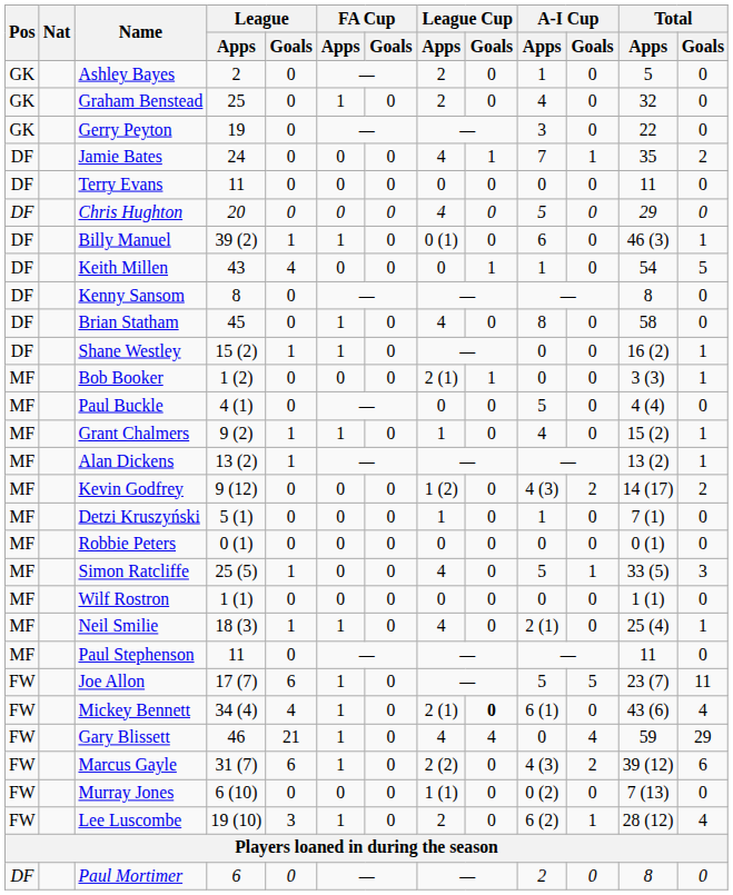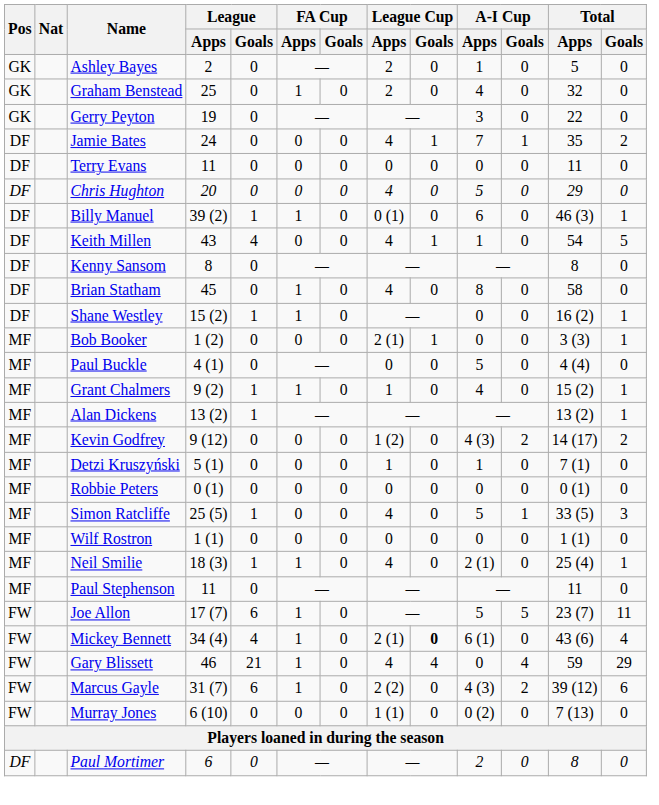 <table class="wikitable" style="text-align:center">
 <tr>
 <th rowspan="2">Pos</th>
 <th rowspan="2">Nat</th>
 <th rowspan="2">Name</th>
 <th colspan="2" style="width:85px;">League</th>
 <th colspan="2" style="width:85px;">FA Cup</th>
 <th colspan="2" style="width:85px;">League Cup</th>
 <th colspan="2" style="width:85px;">A-I Cup</th>
 <th colspan="2" style="width:85px;">Total</th>
 </tr>
 <tr>
 <th>Apps</th>
 <th>Goals</th>
 <th>Apps</th>
 <th>Goals</th>
 <th>Apps</th>
 <th>Goals</th>
 <th>Apps</th>
 <th>Goals</th>
 <th>Apps</th>
 <th>Goals</th>
 </tr>
 <tr>
 <td>GK</td>
 <td></td>
 <td style="text-align:left;"><a href='#'>Ashley Bayes</a></td>
 <td>2</td>
 <td>0</td>
 <td colspan="2"><em>—</em></td>
 <td>2</td>
 <td>0</td>
 <td>1</td>
 <td>0</td>
 <td>5</td>
 <td>0</td>
 </tr>
 <tr>
 <td>GK</td>
 <td></td>
 <td style="text-align:left;"><a href='#'>Graham Benstead</a></td>
 <td>25</td>
 <td>0</td>
 <td>1</td>
 <td>0</td>
 <td>2</td>
 <td>0</td>
 <td>4</td>
 <td>0</td>
 <td>32</td>
 <td>0</td>
 </tr>
 <tr>
 <td>GK</td>
 <td></td>
 <td style="text-align:left;"><a href='#'>Gerry Peyton</a></td>
 <td>19</td>
 <td>0</td>
 <td colspan="2"><em>—</em></td>
 <td colspan="2"><em>—</em></td>
 <td>3</td>
 <td>0</td>
 <td>22</td>
 <td>0</td>
 </tr>
 <tr>
 <td>DF</td>
 <td></td>
 <td style="text-align:left;"><a href='#'>Jamie Bates</a></td>
 <td>24</td>
 <td>0</td>
 <td>0</td>
 <td>0</td>
 <td>4</td>
 <td>1</td>
 <td>7</td>
 <td>1</td>
 <td>35</td>
 <td>2</td>
 </tr>
 <tr>
 <td>DF</td>
 <td></td>
 <td style="text-align:left;"><a href='#'>Terry Evans</a></td>
 <td>11</td>
 <td>0</td>
 <td>0</td>
 <td>0</td>
 <td>0</td>
 <td>0</td>
 <td>0</td>
 <td>0</td>
 <td>11</td>
 <td>0</td>
 </tr>
 <tr>
 <td><em>DF</em></td>
 <td><em></em></td>
 <td style="text-align:left;"><em><a href='#'>Chris Hughton</a></em></td>
 <td><em>20</em></td>
 <td><em>0</em></td>
 <td><em>0</em></td>
 <td><em>0</em></td>
 <td><em>4</em></td>
 <td><em>0</em></td>
 <td><em>5</em></td>
 <td><em>0</em></td>
 <td><em>29</em></td>
 <td><em>0</em></td>
 </tr>
 <tr>
 <td>DF</td>
 <td></td>
 <td style="text-align:left;"><a href='#'>Billy Manuel</a></td>
 <td>39 (2)</td>
 <td>1</td>
 <td>1</td>
 <td>0</td>
 <td>0 (1)</td>
 <td>0</td>
 <td>6</td>
 <td>0</td>
 <td>46 (3)</td>
 <td>1</td>
 </tr>
 <tr>
 <td>DF</td>
 <td></td>
 <td style="text-align:left;"><a href='#'>Keith Millen</a></td>
 <td>43</td>
 <td>4</td>
 <td>0</td>
 <td>0</td>
-<td>0</td>
+<td>4</td>
 <td>1</td>
 <td>1</td>
 <td>0</td>
 <td>54</td>
 <td>5</td>
 </tr>
 <tr>
 <td>DF</td>
 <td></td>
 <td style="text-align:left;"><a href='#'>Kenny Sansom</a></td>
 <td>8</td>
 <td>0</td>
 <td colspan="2"><em>—</em></td>
 <td colspan="2"><em>—</em></td>
 <td colspan="2"><em>—</em></td>
 <td>8</td>
 <td>0</td>
 </tr>
 <tr>
 <td>DF</td>
 <td></td>
 <td style="text-align:left;"><a href='#'>Brian Statham</a></td>
 <td>45</td>
 <td>0</td>
 <td>1</td>
 <td>0</td>
 <td>4</td>
 <td>0</td>
 <td>8</td>
 <td>0</td>
 <td>58</td>
 <td>0</td>
 </tr>
 <tr>
 <td>DF</td>
 <td></td>
 <td style="text-align:left;"><a href='#'>Shane Westley</a></td>
 <td>15 (2)</td>
 <td>1</td>
 <td>1</td>
 <td>0</td>
 <td colspan="2"><em>—</em></td>
 <td>0</td>
 <td>0</td>
 <td>16 (2)</td>
 <td>1</td>
 </tr>
 <tr>
 <td>MF</td>
 <td></td>
 <td style="text-align:left;"><a href='#'>Bob Booker</a></td>
 <td>1 (2)</td>
 <td>0</td>
 <td>0</td>
 <td>0</td>
 <td>2 (1)</td>
 <td>1</td>
 <td>0</td>
 <td>0</td>
 <td>3 (3)</td>
 <td>1</td>
 </tr>
 <tr>
 <td>MF</td>
 <td></td>
 <td style="text-align:left;"><a href='#'>Paul Buckle</a></td>
 <td>4 (1)</td>
 <td>0</td>
 <td colspan="2"><em>—</em></td>
 <td>0</td>
 <td>0</td>
 <td>5</td>
 <td>0</td>
 <td>4 (4)</td>
 <td>0</td>
 </tr>
 <tr>
 <td>MF</td>
 <td></td>
 <td style="text-align:left;"><a href='#'>Grant Chalmers</a></td>
 <td>9 (2)</td>
 <td>1</td>
 <td>1</td>
 <td>0</td>
 <td>1</td>
 <td>0</td>
 <td>4</td>
 <td>0</td>
 <td>15 (2)</td>
 <td>1</td>
 </tr>
 <tr>
 <td>MF</td>
 <td></td>
 <td style="text-align:left;"><a href='#'>Alan Dickens</a></td>
 <td>13 (2)</td>
 <td>1</td>
 <td colspan="2"><em>—</em></td>
 <td colspan="2"><em>—</em></td>
 <td colspan="2"><em>—</em></td>
 <td>13 (2)</td>
 <td>1</td>
 </tr>
 <tr>
 <td>MF</td>
 <td></td>
 <td style="text-align:left;"><a href='#'>Kevin Godfrey</a></td>
 <td>9 (12)</td>
 <td>0</td>
 <td>0</td>
 <td>0</td>
 <td>1 (2)</td>
 <td>0</td>
 <td>4 (3)</td>
 <td>2</td>
 <td>14 (17)</td>
 <td>2</td>
 </tr>
 <tr>
 <td>MF</td>
 <td></td>
 <td style="text-align:left;"><a href='#'>Detzi Kruszyński</a></td>
 <td>5 (1)</td>
 <td>0</td>
 <td>0</td>
 <td>0</td>
 <td>1</td>
 <td>0</td>
 <td>1</td>
 <td>0</td>
 <td>7 (1)</td>
 <td>0</td>
 </tr>
 <tr>
 <td>MF</td>
 <td><em></em></td>
 <td style="text-align:left;"><a href='#'>Robbie Peters</a></td>
 <td>0 (1)</td>
 <td>0</td>
 <td>0</td>
 <td>0</td>
 <td>0</td>
 <td>0</td>
 <td>0</td>
 <td>0</td>
 <td>0 (1)</td>
 <td>0</td>
 </tr>
 <tr>
 <td>MF</td>
 <td></td>
 <td style="text-align:left;"><a href='#'>Simon Ratcliffe</a></td>
 <td>25 (5)</td>
 <td>1</td>
 <td>0</td>
 <td>0</td>
 <td>4</td>
 <td>0</td>
 <td>5</td>
 <td>1</td>
 <td>33 (5)</td>
 <td>3</td>
 </tr>
 <tr>
 <td>MF</td>
 <td></td>
 <td style="text-align:left;"><a href='#'>Wilf Rostron</a></td>
 <td>1 (1)</td>
 <td>0</td>
 <td>0</td>
 <td>0</td>
 <td>0</td>
 <td>0</td>
 <td>0</td>
 <td>0</td>
 <td>1 (1)</td>
 <td>0</td>
 </tr>
 <tr>
 <td>MF</td>
 <td></td>
 <td style="text-align:left;"><a href='#'>Neil Smilie</a></td>
 <td>18 (3)</td>
 <td>1</td>
 <td>1</td>
 <td>0</td>
 <td>4</td>
 <td>0</td>
 <td>2 (1)</td>
 <td>0</td>
 <td>25 (4)</td>
 <td>1</td>
 </tr>
 <tr>
 <td>MF</td>
 <td></td>
 <td style="text-align:left;"><a href='#'>Paul Stephenson</a></td>
 <td>11</td>
 <td>0</td>
 <td colspan="2"><em>—</em></td>
 <td colspan="2"><em>—</em></td>
 <td colspan="2"><em>—</em></td>
 <td>11</td>
 <td>0</td>
 </tr>
 <tr>
 <td>FW</td>
 <td></td>
 <td style="text-align:left;"><a href='#'>Joe Allon</a></td>
 <td>17 (7)</td>
 <td>6</td>
 <td>1</td>
 <td>0</td>
 <td colspan="2"><em>—</em></td>
 <td>5</td>
 <td>5</td>
 <td>23 (7)</td>
 <td>11</td>
 </tr>
 <tr>
 <td>FW</td>
 <td></td>
 <td style="text-align:left;"><a href='#'>Mickey Bennett</a></td>
 <td>34 (4)</td>
 <td>4</td>
 <td>1</td>
 <td>0</td>
 <td>2 (1)</td>
 <td><strong>0</strong></td>
 <td>6 (1)</td>
 <td>0</td>
 <td>43 (6)</td>
 <td>4</td>
 </tr>
 <tr>
 <td>FW</td>
 <td></td>
 <td style="text-align:left;"><a href='#'>Gary Blissett</a></td>
 <td>46</td>
 <td>21</td>
 <td>1</td>
 <td>0</td>
 <td>4</td>
 <td>4</td>
 <td>0</td>
 <td>4</td>
 <td>59</td>
 <td>29</td>
 </tr>
 <tr>
 <td>FW</td>
 <td></td>
 <td style="text-align:left;"><a href='#'>Marcus Gayle</a></td>
 <td>31 (7)</td>
 <td>6</td>
 <td>1</td>
 <td>0</td>
 <td>2 (2)</td>
 <td>0</td>
 <td>4 (3)</td>
 <td>2</td>
 <td>39 (12)</td>
 <td>6</td>
 </tr>
 <tr>
 <td>FW</td>
 <td></td>
 <td style="text-align:left;"><a href='#'>Murray Jones</a></td>
 <td>6 (10)</td>
 <td>0</td>
 <td>0</td>
 <td>0</td>
 <td>1 (1)</td>
 <td>0</td>
 <td>0 (2)</td>
 <td>0</td>
 <td>7 (13)</td>
 <td>0</td>
 </tr>
 <tr>
-<td>FW</td>
-<td></td>
-<td style="text-align:left;"><a href='#'>Lee Luscombe</a></td>
-<td>19 (10)</td>
-<td>3</td>
-<td>1</td>
-<td>0</td>
-<td>2</td>
-<td>0</td>
-<td>6 (2)</td>
-<td>1</td>
-<td>28 (12)</td>
-<td>4</td>
-</tr>
-<tr>
 <th colspan="13">Players loaned in during the season</th>
 </tr>
 <tr>
 <td><em>DF</em></td>
 <td><em></em></td>
 <td style="text-align:left;"><em><a href='#'>Paul Mortimer</a></em></td>
 <td><em>6</em></td>
 <td><em>0</em></td>
 <td colspan="2"><em>—</em></td>
 <td colspan="2"><em>—</em></td>
 <td><em>2</em></td>
 <td><em>0</em></td>
 <td><em>8</em></td>
 <td><em>0</em></td>
 </tr>
 </table>
